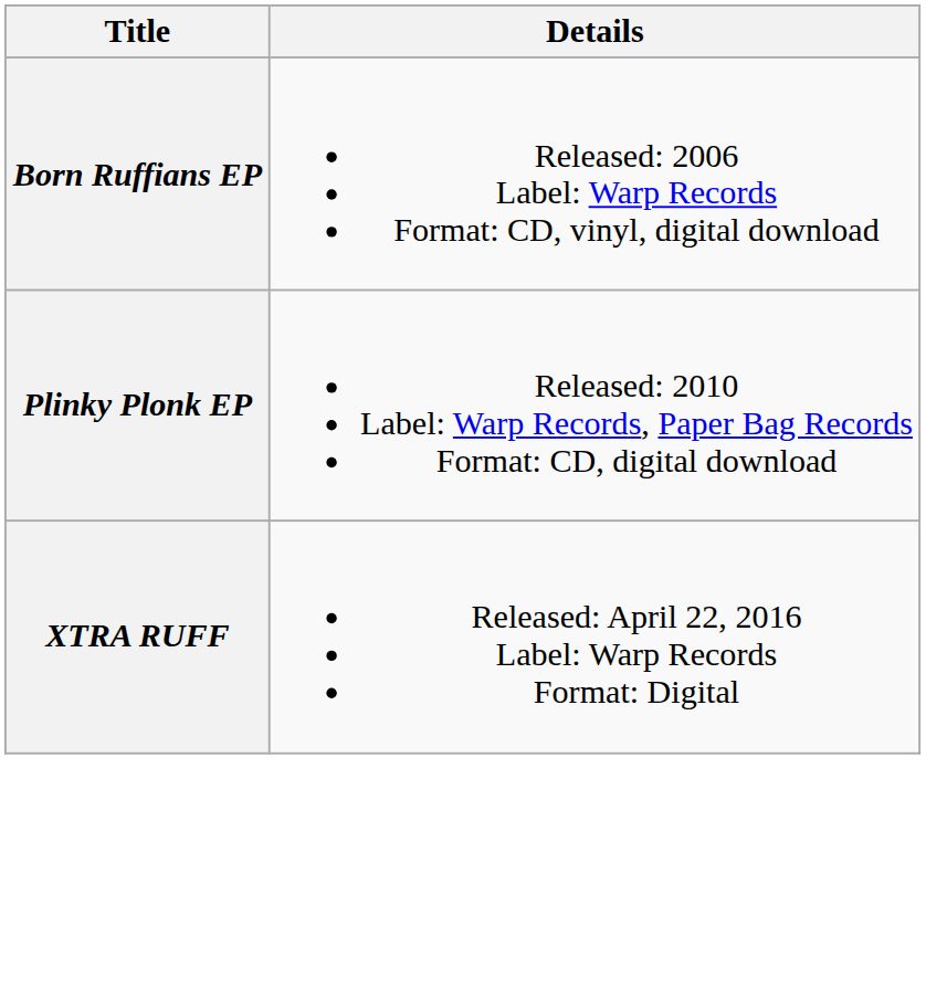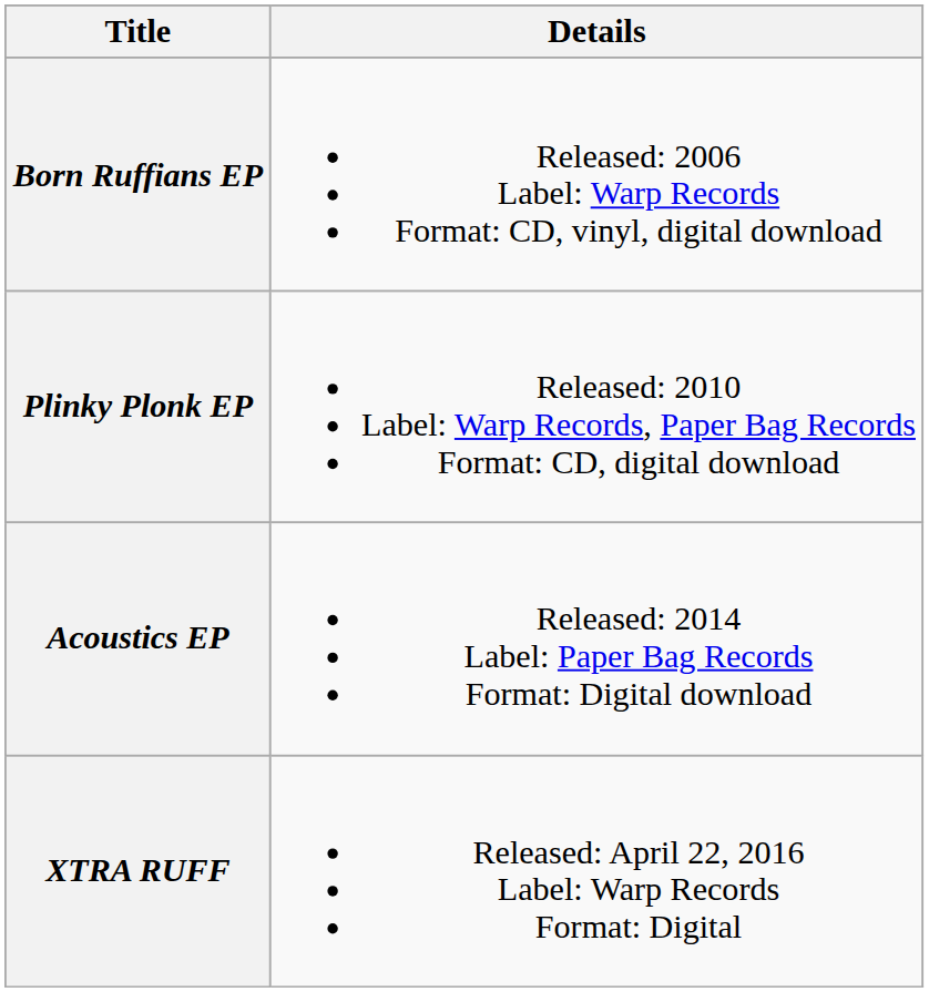 <table class="wikitable plainrowheaders" style="text-align:center;">
 <tr>
 <th>Title</th>
 <th>Details</th>
 </tr>
 <tr>
 <th scope="row"><em>Born Ruffians EP</em></th>
 <td><br><ul><li>Released: 2006</li><li>Label: <a href='#'>Warp Records</a></li><li>Format: CD, vinyl, digital download</li></ul></td>
 </tr>
 <tr>
 <th scope="row"><em>Plinky Plonk EP</em></th>
 <td><br><ul><li>Released: 2010</li><li>Label: <a href='#'>Warp Records</a>, <a href='#'>Paper Bag Records</a></li><li>Format: CD, digital download</li></ul></td>
 </tr>
 <tr>
+<th scope="row"><em>Acoustics EP</em></th>
+<td><br><ul><li>Released: 2014</li><li>Label: <a href='#'>Paper Bag Records</a></li><li>Format: Digital download</li></ul></td>
+</tr>
+<tr>
 <th scope="row"><em>XTRA RUFF</em></th>
 <td><br><ul><li>Released: April 22, 2016</li><li>Label: Warp Records</li><li>Format: Digital</li></ul></td>
 </tr>
 </table>
